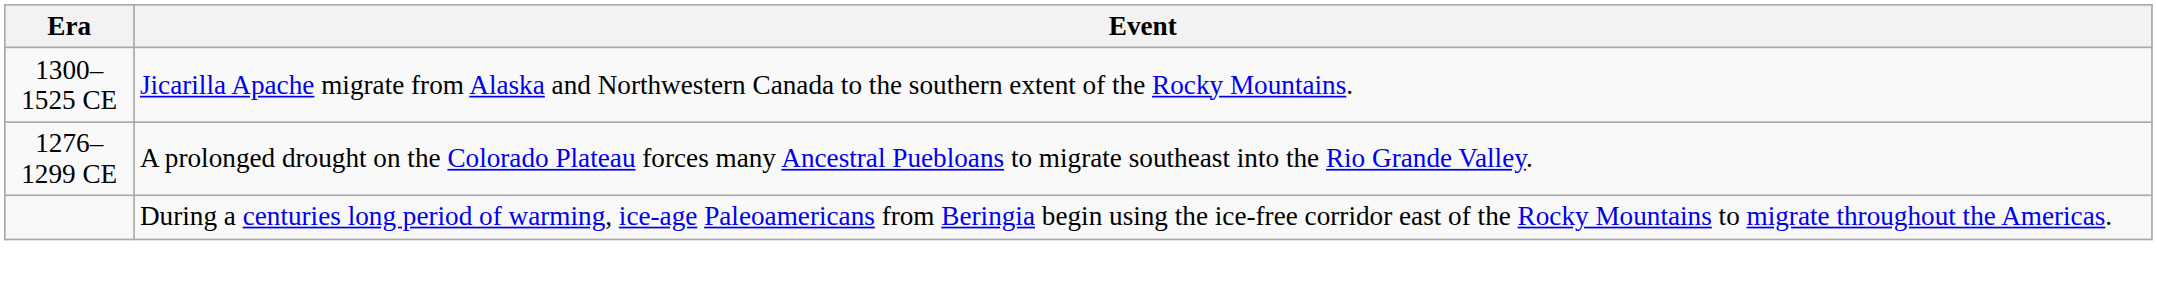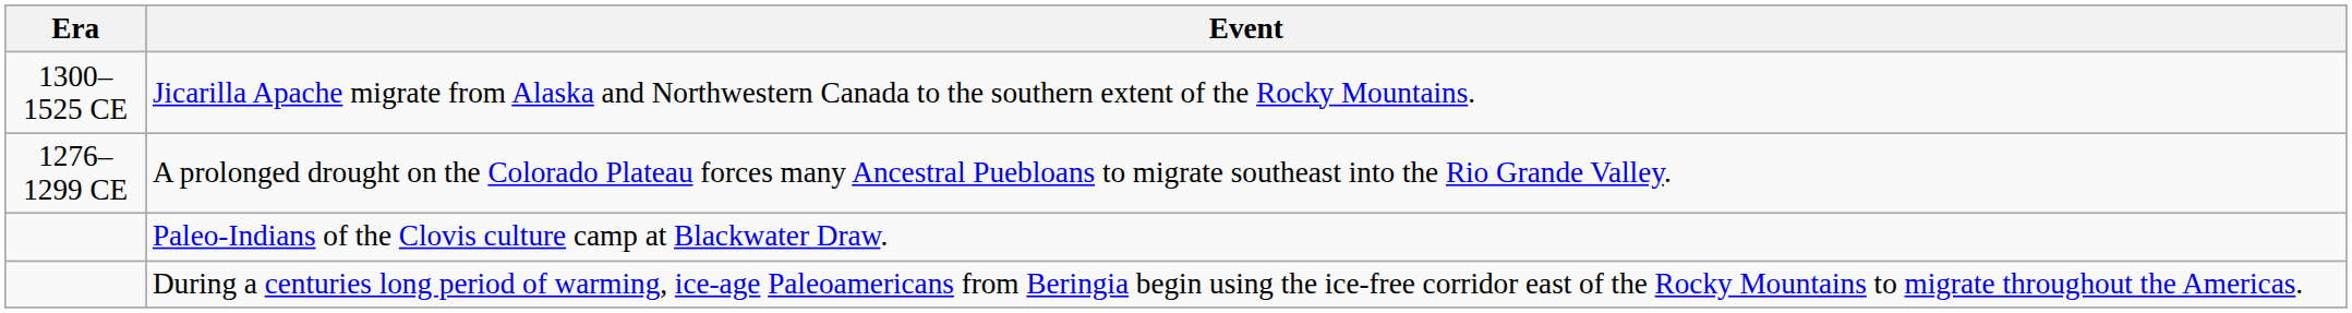 <table class="wikitable" style="width:100%;">
 <tr>
 <th style="width:6%">Era</th>
 <th>Event</th>
 </tr>
 <tr>
 <td align=center>1300–1525 CE</td>
 <td><a href='#'>Jicarilla Apache</a> migrate from <a href='#'>Alaska</a> and Northwestern Canada to the southern extent of the <a href='#'>Rocky Mountains</a>.</td>
 </tr>
 <tr>
 <td align=center>1276–1299 CE</td>
 <td>A prolonged drought on the <a href='#'>Colorado Plateau</a> forces many <a href='#'>Ancestral Puebloans</a> to migrate southeast into the <a href='#'>Rio Grande Valley</a>.</td>
 </tr>
 <tr>
 <td align=center></td>
+<td><a href='#'>Paleo-Indians</a> of the <a href='#'>Clovis culture</a> camp at <a href='#'>Blackwater Draw</a>.</td>
+</tr>
+<tr>
+<td align=center></td>
 <td>During a <a href='#'>centuries long period of warming</a>, <a href='#'>ice-age</a> <a href='#'>Paleoamericans</a> from <a href='#'>Beringia</a> begin using the ice-free corridor east of the <a href='#'>Rocky Mountains</a> to <a href='#'>migrate throughout the Americas</a>.</td>
 </tr>
 </table>
